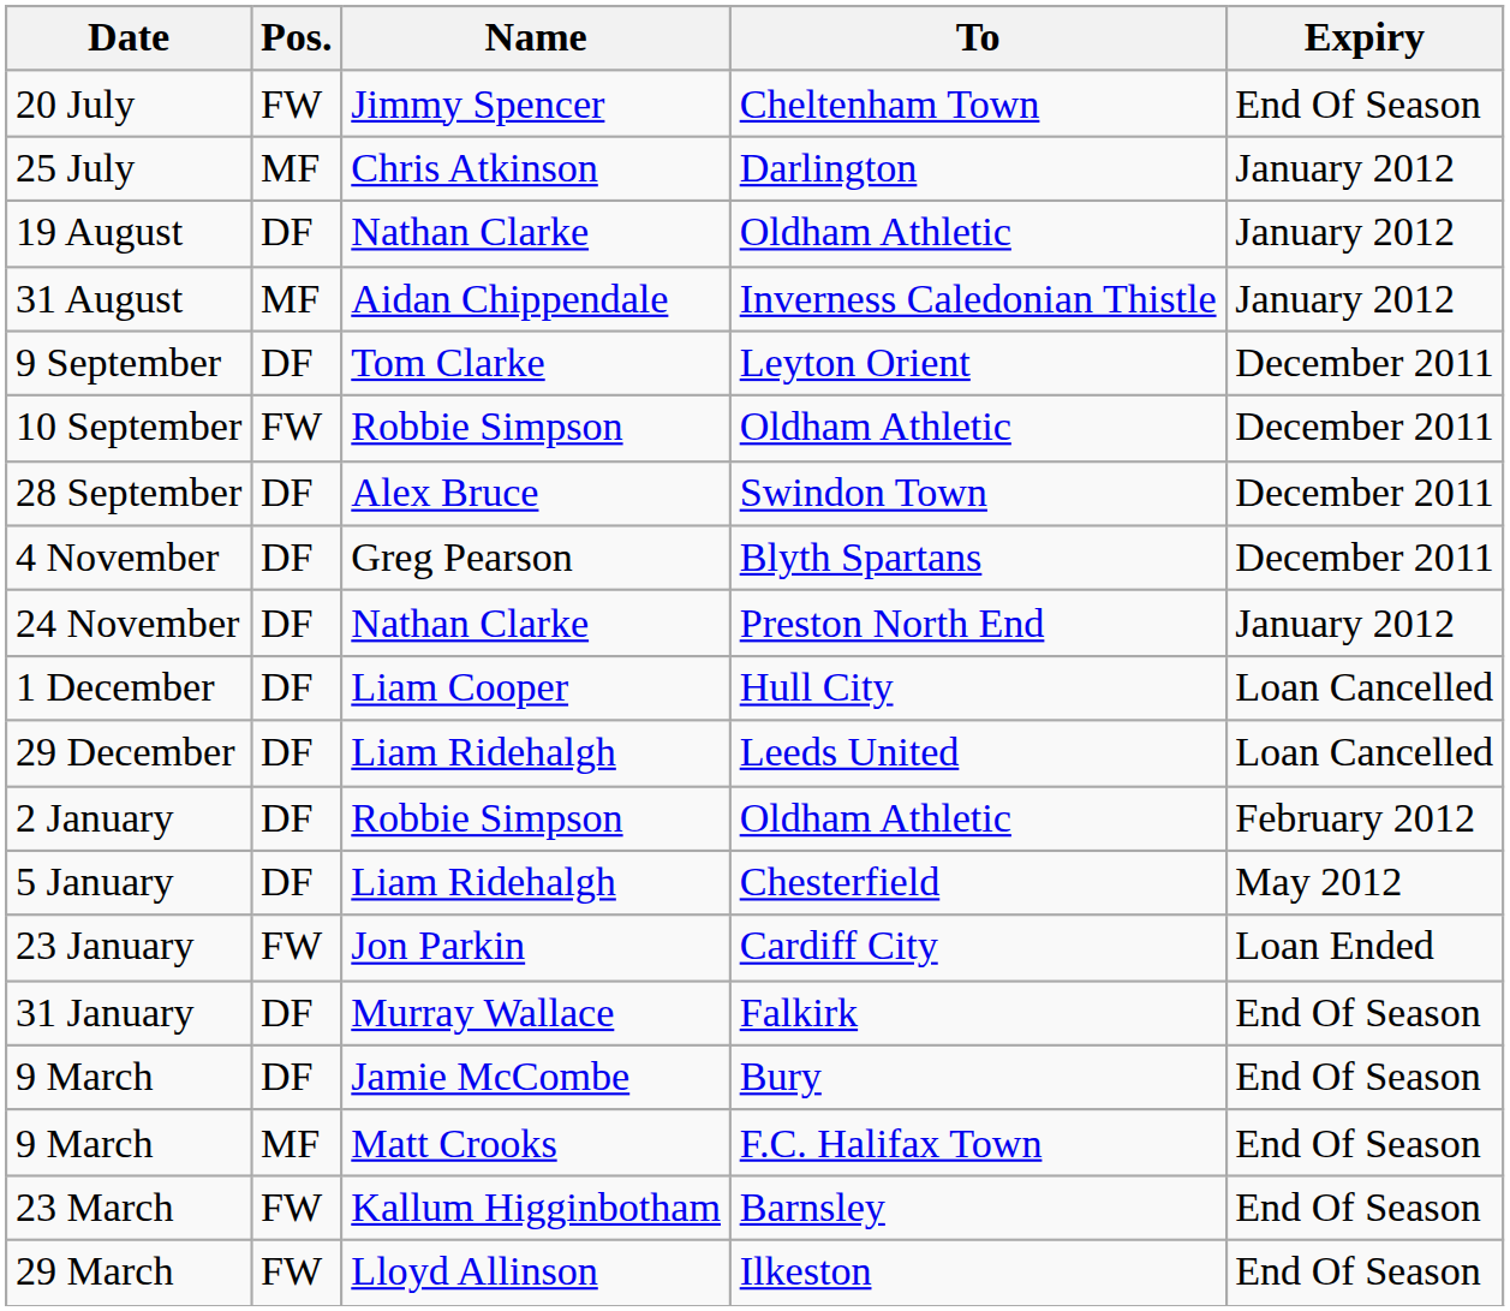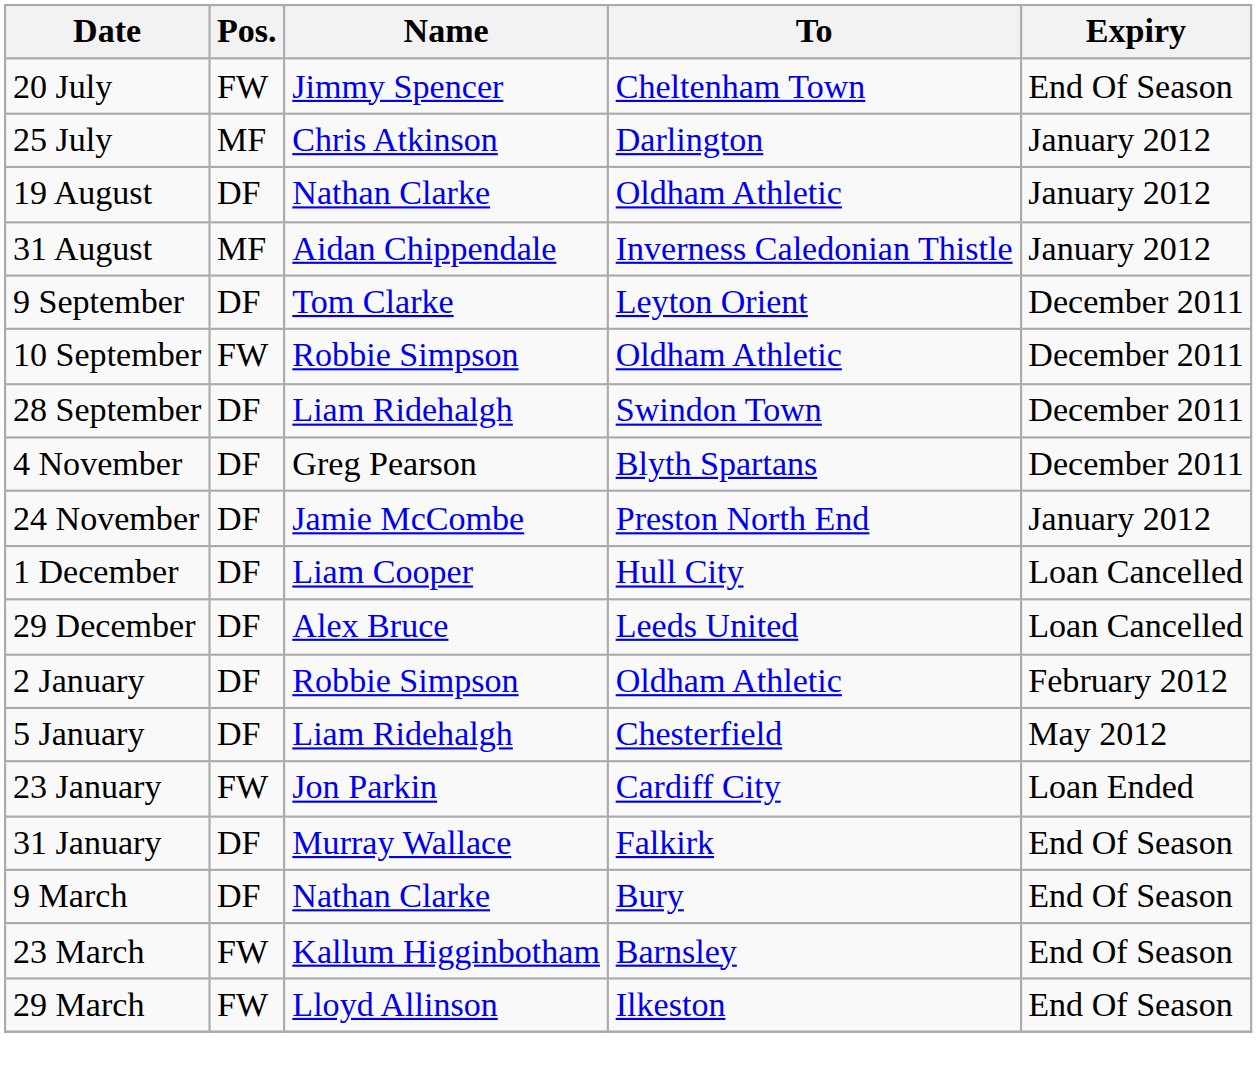 <table class="wikitable">
 <tr>
 <th>Date</th>
 <th>Pos.</th>
 <th>Name</th>
 <th>To</th>
 <th>Expiry</th>
 </tr>
 <tr>
 <td>20 July</td>
 <td>FW</td>
 <td> <a href='#'>Jimmy Spencer</a></td>
 <td> <a href='#'>Cheltenham Town</a></td>
 <td>End Of Season</td>
 </tr>
 <tr>
 <td>25 July</td>
 <td>MF</td>
 <td> <a href='#'>Chris Atkinson</a></td>
 <td> <a href='#'>Darlington</a></td>
 <td>January 2012</td>
 </tr>
 <tr>
 <td>19 August</td>
 <td>DF</td>
 <td> <a href='#'>Nathan Clarke</a></td>
 <td> <a href='#'>Oldham Athletic</a></td>
 <td>January 2012</td>
 </tr>
 <tr>
 <td>31 August</td>
 <td>MF</td>
 <td> <a href='#'>Aidan Chippendale</a></td>
 <td> <a href='#'>Inverness Caledonian Thistle</a></td>
 <td>January 2012</td>
 </tr>
 <tr>
 <td>9 September</td>
 <td>DF</td>
 <td> <a href='#'>Tom Clarke</a></td>
 <td> <a href='#'>Leyton Orient</a></td>
 <td>December 2011</td>
 </tr>
 <tr>
 <td>10 September</td>
 <td>FW</td>
 <td> <a href='#'>Robbie Simpson</a></td>
 <td> <a href='#'>Oldham Athletic</a></td>
 <td>December 2011</td>
 </tr>
 <tr>
 <td>28 September</td>
 <td>DF</td>
-<td> <a href='#'>Alex Bruce</a></td>
+<td> <a href='#'>Liam Ridehalgh</a></td>
 <td> <a href='#'>Swindon Town</a></td>
 <td>December 2011</td>
 </tr>
 <tr>
 <td>4 November</td>
 <td>DF</td>
 <td> Greg Pearson</td>
 <td> <a href='#'>Blyth Spartans</a></td>
 <td>December 2011</td>
 </tr>
 <tr>
 <td>24 November</td>
 <td>DF</td>
-<td> <a href='#'>Nathan Clarke</a></td>
+<td> <a href='#'>Jamie McCombe</a></td>
 <td> <a href='#'>Preston North End</a></td>
 <td>January 2012</td>
 </tr>
 <tr>
 <td>1 December</td>
 <td>DF</td>
 <td> <a href='#'>Liam Cooper</a></td>
 <td> <a href='#'>Hull City</a></td>
 <td>Loan Cancelled</td>
 </tr>
 <tr>
 <td>29 December</td>
 <td>DF</td>
-<td> <a href='#'>Liam Ridehalgh</a></td>
+<td> <a href='#'>Alex Bruce</a></td>
 <td> <a href='#'>Leeds United</a></td>
 <td>Loan Cancelled</td>
 </tr>
 <tr>
 <td>2 January</td>
 <td>DF</td>
 <td> <a href='#'>Robbie Simpson</a></td>
 <td> <a href='#'>Oldham Athletic</a></td>
 <td>February 2012</td>
 </tr>
 <tr>
 <td>5 January</td>
 <td>DF</td>
 <td> <a href='#'>Liam Ridehalgh</a></td>
 <td> <a href='#'>Chesterfield</a></td>
 <td>May 2012</td>
 </tr>
 <tr>
 <td>23 January</td>
 <td>FW</td>
 <td> <a href='#'>Jon Parkin</a></td>
 <td> <a href='#'>Cardiff City</a></td>
 <td>Loan Ended</td>
 </tr>
 <tr>
 <td>31 January</td>
 <td>DF</td>
 <td> <a href='#'>Murray Wallace</a></td>
 <td> <a href='#'>Falkirk</a></td>
 <td>End Of Season</td>
 </tr>
 <tr>
 <td>9 March</td>
 <td>DF</td>
-<td> <a href='#'>Jamie McCombe</a></td>
+<td> <a href='#'>Nathan Clarke</a></td>
 <td> <a href='#'>Bury</a></td>
-<td>End Of Season</td>
-</tr>
-<tr>
-<td>9 March</td>
-<td>MF</td>
-<td> <a href='#'>Matt Crooks</a></td>
-<td> <a href='#'>F.C. Halifax Town</a></td>
 <td>End Of Season</td>
 </tr>
 <tr>
 <td>23 March</td>
 <td>FW</td>
 <td> <a href='#'>Kallum Higginbotham</a></td>
 <td> <a href='#'>Barnsley</a></td>
 <td>End Of Season</td>
 </tr>
 <tr>
 <td>29 March</td>
 <td>FW</td>
 <td> <a href='#'>Lloyd Allinson</a></td>
 <td> <a href='#'>Ilkeston</a></td>
 <td>End Of Season</td>
 </tr>
 <tr>
 </tr>
 </table>
